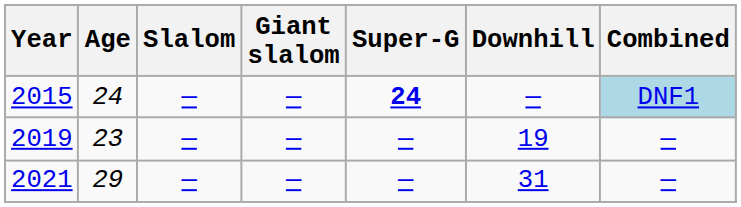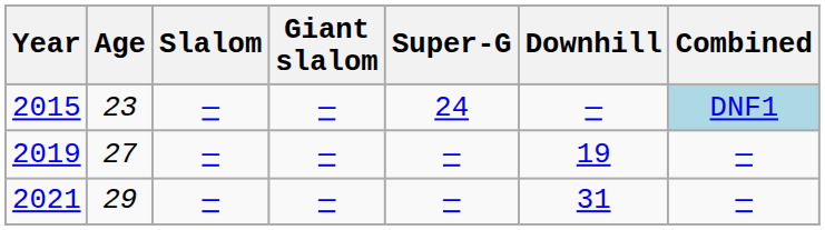 <table class="wikitable" style="text-align:center">
 <tr>
 <th>Year</th>
 <th>Age</th>
 <th>Slalom</th>
 <th>Giant<br>slalom</th>
 <th>Super-G</th>
 <th>Downhill</th>
 <th>Combined</th>
 </tr>
 <tr>
 <td><a href='#'>2015</a></td>
-<td><em>24</em></td>
+<td><em>23</em></td>
 <td><a href='#'>—</a></td>
 <td><a href='#'>—</a></td>
-<td><strong><a href='#'>24</a></strong></td>
+<td><a href='#'>24</a></td>
 <td><a href='#'>—</a></td>
 <td style="background: lightblue;"><a href='#'>DNF1</a></td>
 </tr>
 <tr>
 <td><a href='#'>2019</a></td>
-<td><em>23</em></td>
+<td><em>27</em></td>
 <td><a href='#'>—</a></td>
 <td><a href='#'>—</a></td>
 <td><a href='#'>—</a></td>
 <td><a href='#'>19</a></td>
 <td><a href='#'>—</a></td>
 </tr>
 <tr>
 <td><a href='#'>2021</a></td>
 <td><em>29</em></td>
 <td><a href='#'>—</a></td>
 <td><a href='#'>—</a></td>
 <td><a href='#'>—</a></td>
 <td><a href='#'>31</a></td>
 <td><a href='#'>—</a></td>
 </tr>
 </table>
